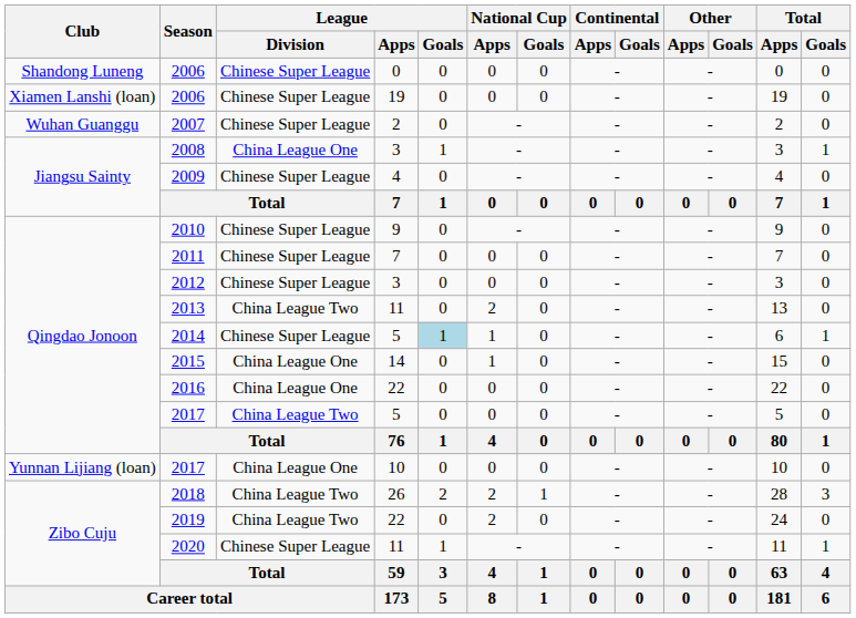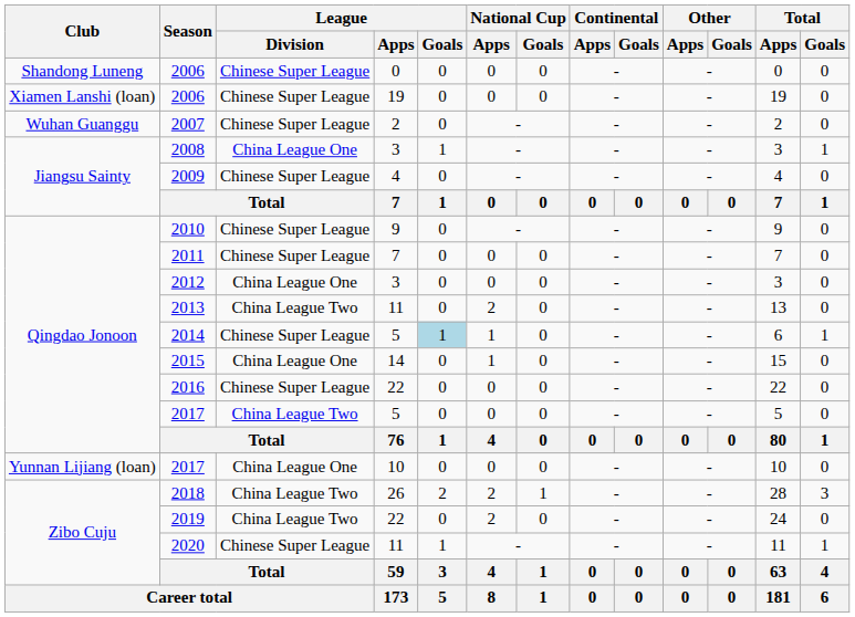 <table class="wikitable" style="text-align: center">
 <tr>
 <th rowspan="2">Club</th>
 <th rowspan="2">Season</th>
 <th colspan="3">League</th>
 <th colspan="2">National Cup</th>
 <th colspan="2">Continental</th>
 <th colspan="2">Other</th>
 <th colspan="2">Total</th>
 </tr>
 <tr>
 <th>Division</th>
 <th>Apps</th>
 <th>Goals</th>
 <th>Apps</th>
 <th>Goals</th>
 <th>Apps</th>
 <th>Goals</th>
 <th>Apps</th>
 <th>Goals</th>
 <th>Apps</th>
 <th>Goals</th>
 </tr>
 <tr>
 <td><a href='#'>Shandong Luneng</a></td>
 <td><a href='#'>2006</a></td>
 <td><a href='#'>Chinese Super League</a></td>
 <td>0</td>
 <td>0</td>
 <td>0</td>
 <td>0</td>
 <td colspan="2">-</td>
 <td colspan="2">-</td>
 <td>0</td>
 <td>0</td>
 </tr>
 <tr>
 <td><a href='#'>Xiamen Lanshi</a> (loan)</td>
 <td><a href='#'>2006</a></td>
 <td>Chinese Super League</td>
 <td>19</td>
 <td>0</td>
 <td>0</td>
 <td>0</td>
 <td colspan="2">-</td>
 <td colspan="2">-</td>
 <td>19</td>
 <td>0</td>
 </tr>
 <tr>
 <td><a href='#'>Wuhan Guanggu</a></td>
 <td><a href='#'>2007</a></td>
 <td>Chinese Super League</td>
 <td>2</td>
 <td>0</td>
 <td colspan="2">-</td>
 <td colspan="2">-</td>
 <td colspan="2">-</td>
 <td>2</td>
 <td>0</td>
 </tr>
 <tr>
 <td rowspan=3><a href='#'>Jiangsu Sainty</a></td>
 <td><a href='#'>2008</a></td>
 <td><a href='#'>China League One</a></td>
 <td>3</td>
 <td>1</td>
 <td colspan="2">-</td>
 <td colspan="2">-</td>
 <td colspan="2">-</td>
 <td>3</td>
 <td>1</td>
 </tr>
 <tr>
 <td><a href='#'>2009</a></td>
 <td>Chinese Super League</td>
 <td>4</td>
 <td>0</td>
 <td colspan="2">-</td>
 <td colspan="2">-</td>
 <td colspan="2">-</td>
 <td>4</td>
 <td>0</td>
 </tr>
 <tr>
 <th colspan=2>Total</th>
 <th>7</th>
 <th>1</th>
 <th>0</th>
 <th>0</th>
 <th>0</th>
 <th>0</th>
 <th>0</th>
 <th>0</th>
 <th>7</th>
 <th>1</th>
 </tr>
 <tr>
 <td rowspan=9><a href='#'>Qingdao Jonoon</a></td>
 <td><a href='#'>2010</a></td>
 <td>Chinese Super League</td>
 <td>9</td>
 <td>0</td>
 <td colspan="2">-</td>
 <td colspan="2">-</td>
 <td colspan="2">-</td>
 <td>9</td>
 <td>0</td>
 </tr>
 <tr>
 <td><a href='#'>2011</a></td>
 <td>Chinese Super League</td>
 <td>7</td>
 <td>0</td>
 <td>0</td>
 <td>0</td>
 <td colspan="2">-</td>
 <td colspan="2">-</td>
 <td>7</td>
 <td>0</td>
 </tr>
 <tr>
 <td><a href='#'>2012</a></td>
-<td>Chinese Super League</td>
+<td>China League One</td>
 <td>3</td>
 <td>0</td>
 <td>0</td>
 <td>0</td>
 <td colspan="2">-</td>
 <td colspan="2">-</td>
 <td>3</td>
 <td>0</td>
 </tr>
 <tr>
 <td><a href='#'>2013</a></td>
 <td>China League Two</td>
 <td>11</td>
 <td>0</td>
 <td>2</td>
 <td>0</td>
 <td colspan="2">-</td>
 <td colspan="2">-</td>
 <td>13</td>
 <td>0</td>
 </tr>
 <tr>
 <td><a href='#'>2014</a></td>
 <td>Chinese Super League</td>
 <td>5</td>
 <td style="background: lightblue;">1</td>
 <td>1</td>
 <td>0</td>
 <td colspan="2">-</td>
 <td colspan="2">-</td>
 <td>6</td>
 <td>1</td>
 </tr>
 <tr>
 <td><a href='#'>2015</a></td>
 <td>China League One</td>
 <td>14</td>
 <td>0</td>
 <td>1</td>
 <td>0</td>
 <td colspan="2">-</td>
 <td colspan="2">-</td>
 <td>15</td>
 <td>0</td>
 </tr>
 <tr>
 <td><a href='#'>2016</a></td>
-<td>China League One</td>
+<td>Chinese Super League</td>
 <td>22</td>
 <td>0</td>
 <td>0</td>
 <td>0</td>
 <td colspan="2">-</td>
 <td colspan="2">-</td>
 <td>22</td>
 <td>0</td>
 </tr>
 <tr>
 <td><a href='#'>2017</a></td>
 <td><a href='#'>China League Two</a></td>
 <td>5</td>
 <td>0</td>
 <td>0</td>
 <td>0</td>
 <td colspan="2">-</td>
 <td colspan="2">-</td>
 <td>5</td>
 <td>0</td>
 </tr>
 <tr>
 <th colspan=2>Total</th>
 <th>76</th>
 <th>1</th>
 <th>4</th>
 <th>0</th>
 <th>0</th>
 <th>0</th>
 <th>0</th>
 <th>0</th>
 <th>80</th>
 <th>1</th>
 </tr>
 <tr>
 <td><a href='#'>Yunnan Lijiang</a> (loan)</td>
 <td><a href='#'>2017</a></td>
 <td>China League One</td>
 <td>10</td>
 <td>0</td>
 <td>0</td>
 <td>0</td>
 <td colspan="2">-</td>
 <td colspan="2">-</td>
 <td>10</td>
 <td>0</td>
 </tr>
 <tr>
 <td rowspan=4><a href='#'>Zibo Cuju</a></td>
 <td><a href='#'>2018</a></td>
 <td>China League Two</td>
 <td>26</td>
 <td>2</td>
 <td>2</td>
 <td>1</td>
 <td colspan="2">-</td>
 <td colspan="2">-</td>
 <td>28</td>
 <td>3</td>
 </tr>
 <tr>
 <td><a href='#'>2019</a></td>
 <td>China League Two</td>
 <td>22</td>
 <td>0</td>
 <td>2</td>
 <td>0</td>
 <td colspan="2">-</td>
 <td colspan="2">-</td>
 <td>24</td>
 <td>0</td>
 </tr>
 <tr>
 <td><a href='#'>2020</a></td>
 <td>Chinese Super League</td>
 <td>11</td>
 <td>1</td>
 <td colspan="2">-</td>
 <td colspan="2">-</td>
 <td colspan="2">-</td>
 <td>11</td>
 <td>1</td>
 </tr>
 <tr>
 <th colspan=2>Total</th>
 <th>59</th>
 <th>3</th>
 <th>4</th>
 <th>1</th>
 <th>0</th>
 <th>0</th>
 <th>0</th>
 <th>0</th>
 <th>63</th>
 <th>4</th>
 </tr>
 <tr>
 <th colspan=3>Career total</th>
 <th>173</th>
 <th>5</th>
 <th>8</th>
 <th>1</th>
 <th>0</th>
 <th>0</th>
 <th>0</th>
 <th>0</th>
 <th>181</th>
 <th>6</th>
 </tr>
 </table>
